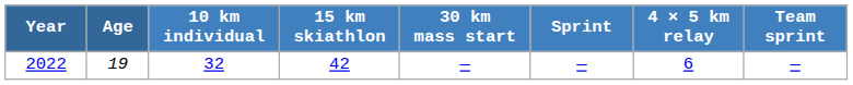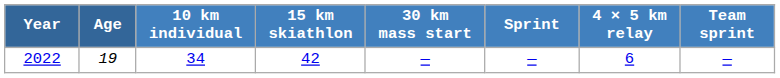 <table class="wikitable" style="font-size:95%; text-align:center; border:grey solid 1px; border-collapse:collapse; background:#ffffff;">
 <tr>
 <th style="background-color:#369; color:white; width:60px;"> Year </th>
 <th style="background-color:#369; color:white; width:40px;"> Age </th>
 <th style="background-color:#4180be; color:white; width:75px;"> 10 km <br> individual </th>
 <th style="background-color:#4180be; color:white; width:75px;"> 15 km <br> skiathlon </th>
 <th style="background-color:#4180be; color:white; width:75px;"> 30 km <br> mass start </th>
 <th style="background-color:#4180be; color:white; width:75px;"> Sprint </th>
 <th style="background-color:#4180be; color:white; width:75px;"> 4 × 5 km <br> relay </th>
 <th style="background-color:#4180be; color:white; width:75px;"> Team <br> sprint </th>
 </tr>
 <tr>
 <td><a href='#'>2022</a></td>
 <td><em>19</em></td>
-<td><a href='#'>32</a></td>
+<td><a href='#'>34</a></td>
 <td><a href='#'>42</a></td>
 <td><a href='#'>—</a></td>
 <td><a href='#'>—</a></td>
 <td><a href='#'>6</a></td>
 <td><a href='#'>—</a></td>
 </tr>
 </table>
